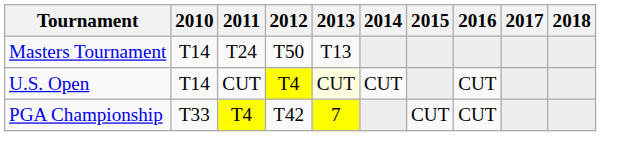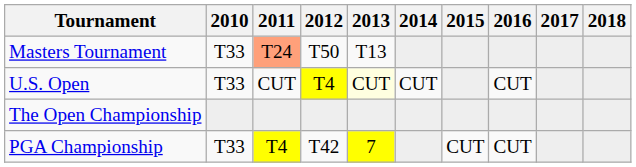 <table class="wikitable" style="font-size:95%;text-align:center;">
 <tr>
 <th>Tournament</th>
 <th>2010</th>
 <th>2011</th>
 <th>2012</th>
 <th>2013</th>
 <th>2014</th>
 <th>2015</th>
 <th>2016</th>
 <th>2017</th>
 <th>2018</th>
 </tr>
 <tr>
 <td align=left><a href='#'>Masters Tournament</a></td>
-<td>T14</td>
-<td>T24</td>
+<td>T33</td>
+<td style="background: lightsalmon;">T24</td>
 <td>T50</td>
 <td>T13</td>
 <td style="background:#eeeeee;"></td>
 <td style="background:#eeeeee;"></td>
 <td style="background:#eeeeee;"></td>
 <td style="background:#eeeeee;"></td>
 <td style="background:#eeeeee;"></td>
 </tr>
 <tr>
 <td align=left><a href='#'>U.S. Open</a></td>
-<td>T14</td>
+<td>T33</td>
 <td>CUT</td>
 <td style="background:yellow;">T4</td>
 <td style="background: lightyellow;">CUT</td>
 <td>CUT</td>
 <td style="background:#eeeeee;"></td>
 <td>CUT</td>
+<td style="background:#eeeeee;"></td>
+<td style="background:#eeeeee;"></td>
+</tr>
+<tr>
+<td align=left><a href='#'>The Open Championship</a></td>
+<td style="background:#eeeeee;"></td>
+<td style="background:#eeeeee;"></td>
+<td style="background:#eeeeee;"></td>
+<td style="background:#eeeeee;"></td>
+<td style="background:#eeeeee;"></td>
+<td style="background:#eeeeee;"></td>
+<td style="background:#eeeeee;"></td>
 <td style="background:#eeeeee;"></td>
 <td style="background:#eeeeee;"></td>
 </tr>
 <tr>
 <td align=left><a href='#'>PGA Championship</a></td>
 <td>T33</td>
 <td style="background:yellow;">T4</td>
 <td>T42</td>
 <td style="background:yellow;">7</td>
 <td style="background:#eeeeee;"></td>
 <td>CUT</td>
 <td>CUT</td>
 <td style="background:#eeeeee;"></td>
 <td style="background:#eeeeee;"></td>
 </tr>
 </table>
